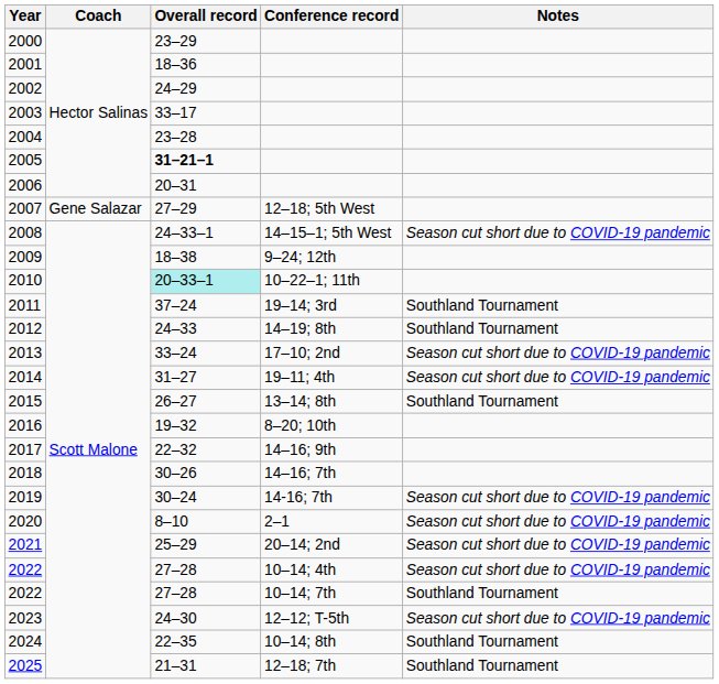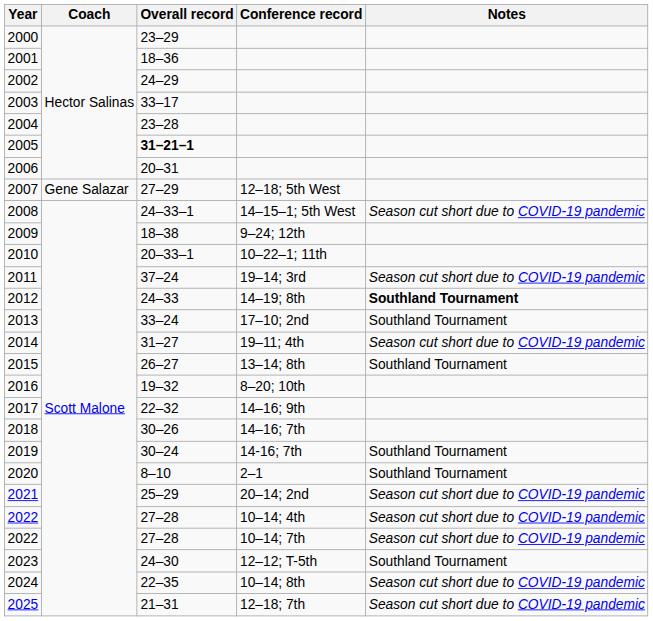 <table class="wikitable">
 <tr>
 <th>Year</th>
 <th>Coach</th>
 <th>Overall record</th>
 <th>Conference record</th>
 <th>Notes</th>
 </tr>
 <tr>
 <td>2000</td>
 <td rowspan="7">Hector Salinas</td>
 <td>23–29</td>
 <td> </td>
 <td></td>
 </tr>
 <tr>
 <td>2001</td>
 <td>18–36</td>
 <td> </td>
 <td></td>
 </tr>
 <tr>
 <td>2002</td>
 <td>24–29</td>
 <td> </td>
 <td></td>
 </tr>
 <tr>
 <td>2003</td>
 <td>33–17</td>
 <td> </td>
 <td></td>
 </tr>
 <tr>
 <td>2004</td>
 <td>23–28</td>
 <td> </td>
 <td></td>
 </tr>
 <tr>
 <td>2005</td>
 <td><strong>31–21–1</strong></td>
 <td> </td>
 <td></td>
 </tr>
 <tr>
 <td>2006</td>
 <td>20–31</td>
 <td> </td>
 <td></td>
 </tr>
 <tr>
 <td>2007</td>
 <td>Gene Salazar</td>
 <td>27–29</td>
 <td>12–18; 5th West</td>
 <td></td>
 </tr>
 <tr>
 <td>2008</td>
 <td rowspan="19"><a href='#'>Scott Malone</a></td>
 <td>24–33–1</td>
 <td>14–15–1; 5th West</td>
 <td><em>Season cut short due to <a href='#'>COVID-19 pandemic</a></em></td>
 </tr>
 <tr>
 <td>2009</td>
 <td>18–38</td>
 <td>9–24; 12th</td>
 <td></td>
 </tr>
 <tr>
 <td>2010</td>
-<td style="background: paleturquoise;">20–33–1</td>
+<td>20–33–1</td>
 <td>10–22–1; 11th</td>
 <td></td>
 </tr>
 <tr>
 <td>2011</td>
 <td>37–24</td>
 <td>19–14; 3rd</td>
-<td>Southland Tournament</td>
+<td><em>Season cut short due to <a href='#'>COVID-19 pandemic</a></em></td>
 </tr>
 <tr>
 <td>2012</td>
 <td>24–33</td>
 <td>14–19; 8th</td>
-<td>Southland Tournament</td>
+<td><strong>Southland Tournament</strong></td>
 </tr>
 <tr>
 <td>2013</td>
 <td>33–24</td>
 <td>17–10; 2nd</td>
-<td><em>Season cut short due to <a href='#'>COVID-19 pandemic</a></em></td>
+<td>Southland Tournament</td>
 </tr>
 <tr>
 <td>2014</td>
 <td>31–27</td>
 <td>19–11; 4th</td>
 <td><em>Season cut short due to <a href='#'>COVID-19 pandemic</a></em></td>
 </tr>
 <tr>
 <td>2015</td>
 <td>26–27</td>
 <td>13–14; 8th</td>
 <td>Southland Tournament</td>
 </tr>
 <tr>
 <td>2016</td>
 <td>19–32</td>
 <td>8–20; 10th</td>
 <td></td>
 </tr>
 <tr>
 <td>2017</td>
 <td>22–32</td>
 <td>14–16; 9th</td>
 <td></td>
 </tr>
 <tr>
 <td>2018</td>
 <td>30–26</td>
 <td>14–16; 7th</td>
 <td></td>
 </tr>
 <tr>
 <td>2019</td>
 <td>30–24</td>
 <td>14-16; 7th</td>
-<td><em>Season cut short due to <a href='#'>COVID-19 pandemic</a></em></td>
+<td>Southland Tournament</td>
 </tr>
 <tr>
 <td>2020</td>
 <td>8–10</td>
 <td>2–1</td>
-<td><em>Season cut short due to <a href='#'>COVID-19 pandemic</a></em></td>
+<td>Southland Tournament</td>
 </tr>
 <tr>
 <td><a href='#'>2021</a></td>
 <td>25–29</td>
 <td>20–14; 2nd</td>
 <td><em>Season cut short due to <a href='#'>COVID-19 pandemic</a></em></td>
 </tr>
 <tr>
 <td><a href='#'>2022</a></td>
 <td>27–28</td>
 <td>10–14; 4th</td>
 <td><em>Season cut short due to <a href='#'>COVID-19 pandemic</a></em></td>
 </tr>
 <tr>
 <td>2022</td>
 <td>27–28</td>
 <td>10–14; 7th</td>
-<td>Southland Tournament</td>
+<td><em>Season cut short due to <a href='#'>COVID-19 pandemic</a></em></td>
 </tr>
 <tr>
 <td>2023</td>
 <td>24–30</td>
 <td>12–12; T-5th</td>
-<td><em>Season cut short due to <a href='#'>COVID-19 pandemic</a></em></td>
+<td>Southland Tournament</td>
 </tr>
 <tr>
 <td>2024</td>
 <td>22–35</td>
 <td>10–14; 8th</td>
-<td>Southland Tournament</td>
+<td><em>Season cut short due to <a href='#'>COVID-19 pandemic</a></em></td>
 </tr>
 <tr>
 <td><a href='#'>2025</a></td>
 <td>21–31</td>
 <td>12–18; 7th</td>
-<td>Southland Tournament</td>
+<td><em>Season cut short due to <a href='#'>COVID-19 pandemic</a></em></td>
 </tr>
 </table>
